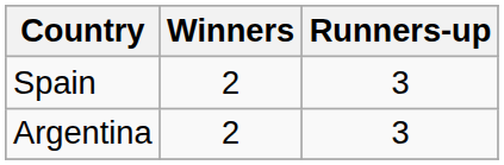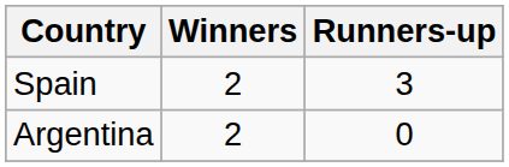 <table class="wikitable">
 <tr>
 <th>Country</th>
 <th>Winners</th>
 <th>Runners-up</th>
 </tr>
 <tr>
 <td> Spain</td>
 <td align=center>2</td>
 <td align=center>3</td>
 </tr>
 <tr>
 <td> Argentina</td>
 <td align=center>2</td>
-<td align=center>3</td>
+<td align=center>0</td>
 </tr>
 </table>
